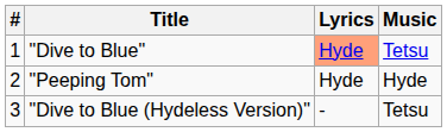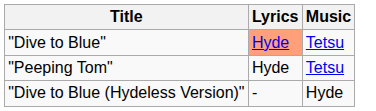 <table class="wikitable">
 <tr>
-<th>#</th>
 <th>Title</th>
 <th>Lyrics</th>
 <th>Music</th>
 </tr>
 <tr>
-<td>1</td>
 <td>"Dive to Blue"</td>
 <td style="background: lightsalmon;"><a href='#'>Hyde</a></td>
 <td><a href='#'>Tetsu</a></td>
 </tr>
 <tr>
-<td>2</td>
 <td>"Peeping Tom"</td>
 <td>Hyde</td>
+<td><a href='#'>Tetsu</a></td>
+</tr>
+<tr>
+<td>"Dive to Blue (Hydeless Version)"</td>
+<td>‐</td>
 <td>Hyde</td>
 </tr>
-<tr>
-<td>3</td>
-<td>"Dive to Blue (Hydeless Version)"</td>
-<td>‐</td>
-<td>Tetsu</td>
-</tr>
 </table>
